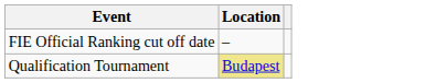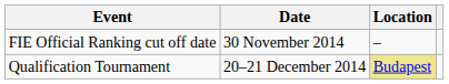 <table class="wikitable">
 <tr>
 <th>Event</th>
+<th>Date</th>
 <th>Location</th>
 <th></th>
 </tr>
 <tr>
 <td>FIE Official Ranking cut off date</td>
+<td>30 November 2014</td>
 <td>–</td>
 <td></td>
 </tr>
 <tr>
 <td>Qualification Tournament</td>
+<td>20–21 December 2014</td>
 <td style="background: khaki;"> <a href='#'>Budapest</a></td>
 <td></td>
 </tr>
 </table>
